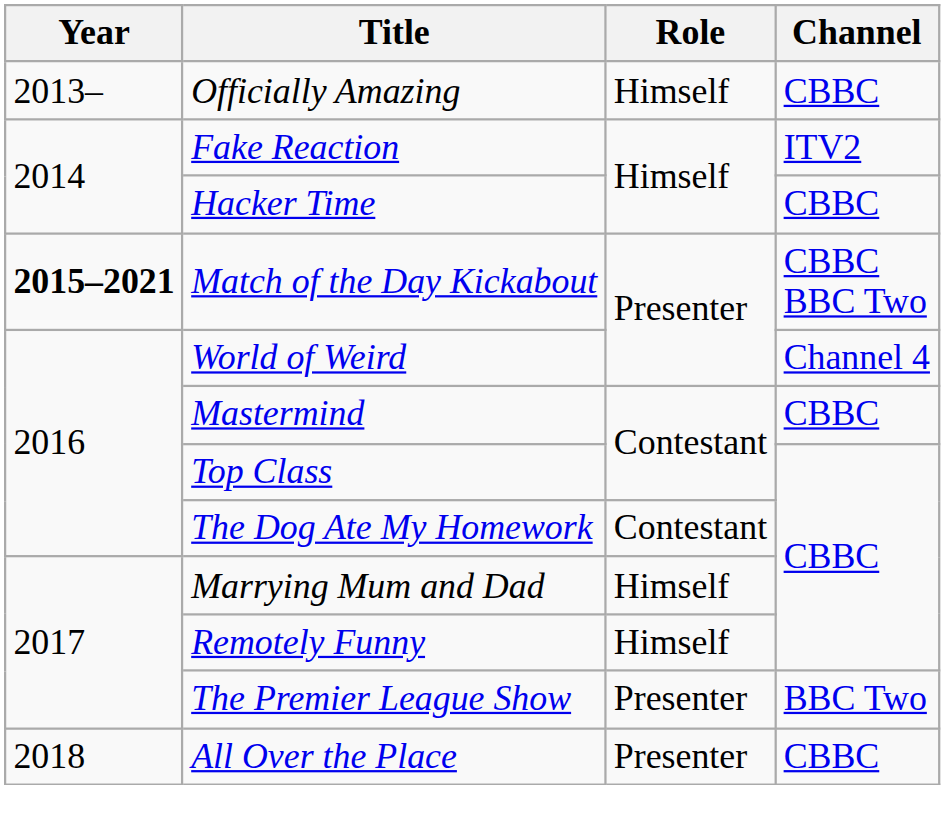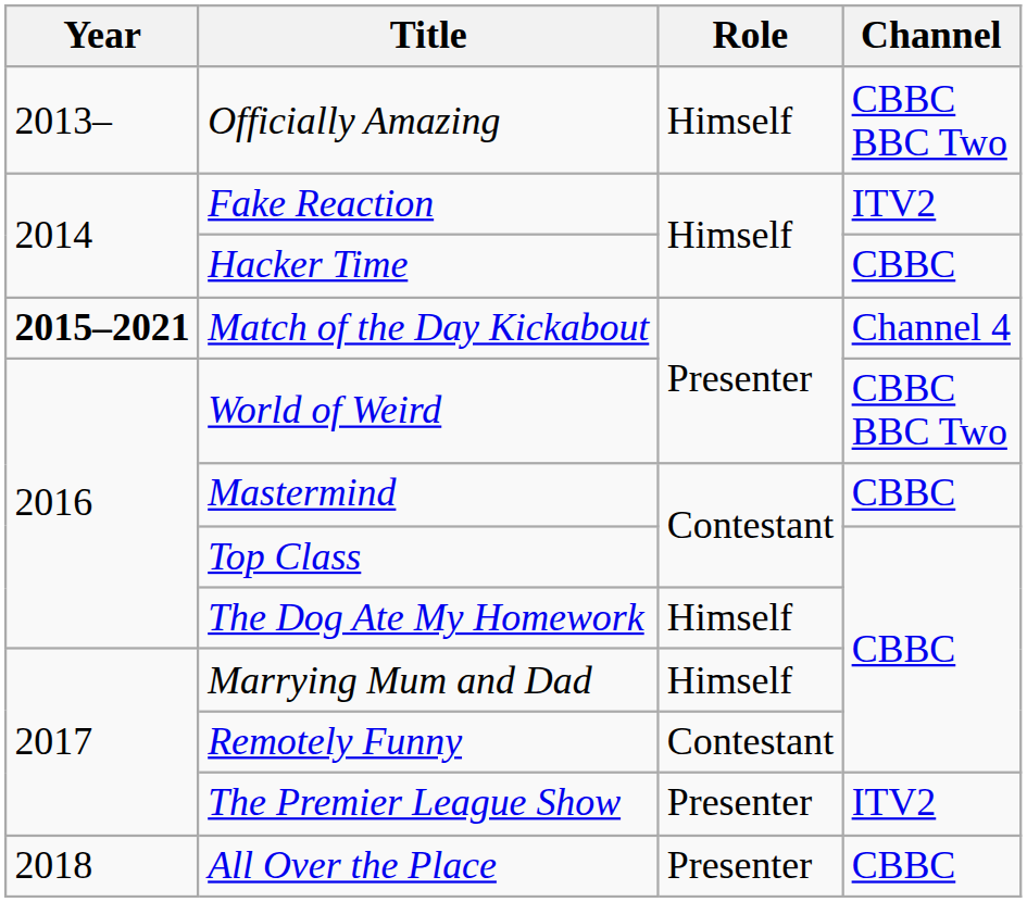 <table class="wikitable">
 <tr>
 <th>Year</th>
 <th>Title</th>
 <th>Role</th>
 <th>Channel</th>
 </tr>
 <tr>
 <td>2013–</td>
 <td><em>Officially Amazing</em></td>
 <td>Himself</td>
-<td><a href='#'>CBBC</a></td>
+<td><a href='#'>CBBC</a><br><a href='#'>BBC Two</a></td>
 </tr>
 <tr>
 <td rowspan="2">2014</td>
 <td><em><a href='#'>Fake Reaction</a></em></td>
 <td rowspan="2">Himself</td>
 <td><a href='#'>ITV2</a></td>
 </tr>
 <tr>
 <td><em><a href='#'>Hacker Time</a></em></td>
 <td><a href='#'>CBBC</a></td>
 </tr>
 <tr>
 <td><strong>2015–2021</strong></td>
 <td><em><a href='#'>Match of the Day Kickabout</a></em></td>
 <td rowspan="2">Presenter</td>
-<td><a href='#'>CBBC</a><br><a href='#'>BBC Two</a></td>
+<td><a href='#'>Channel 4</a></td>
 </tr>
 <tr>
 <td rowspan="4">2016</td>
 <td><em><a href='#'>World of Weird</a></em></td>
-<td><a href='#'>Channel 4</a></td>
+<td><a href='#'>CBBC</a><br><a href='#'>BBC Two</a></td>
 </tr>
 <tr>
 <td><em><a href='#'>Mastermind</a></em></td>
 <td rowspan="2">Contestant</td>
 <td><a href='#'>CBBC</a></td>
 </tr>
 <tr>
 <td><em><a href='#'>Top Class</a></em></td>
 <td rowspan="4"><a href='#'>CBBC</a></td>
 </tr>
 <tr>
 <td><em><a href='#'>The Dog Ate My Homework</a></em></td>
-<td>Contestant</td>
+<td>Himself</td>
 </tr>
 <tr>
 <td rowspan="3">2017</td>
 <td><em>Marrying Mum and Dad</em></td>
 <td>Himself</td>
 </tr>
 <tr>
 <td><em><a href='#'>Remotely Funny</a></em></td>
-<td>Himself</td>
+<td>Contestant</td>
 </tr>
 <tr>
 <td><em><a href='#'>The Premier League Show</a></em></td>
 <td>Presenter</td>
-<td><a href='#'>BBC Two</a></td>
+<td><a href='#'>ITV2</a></td>
 </tr>
 <tr>
 <td>2018</td>
 <td><em><a href='#'>All Over the Place</a></em></td>
 <td>Presenter</td>
 <td><a href='#'>CBBC</a></td>
 </tr>
 </table>
